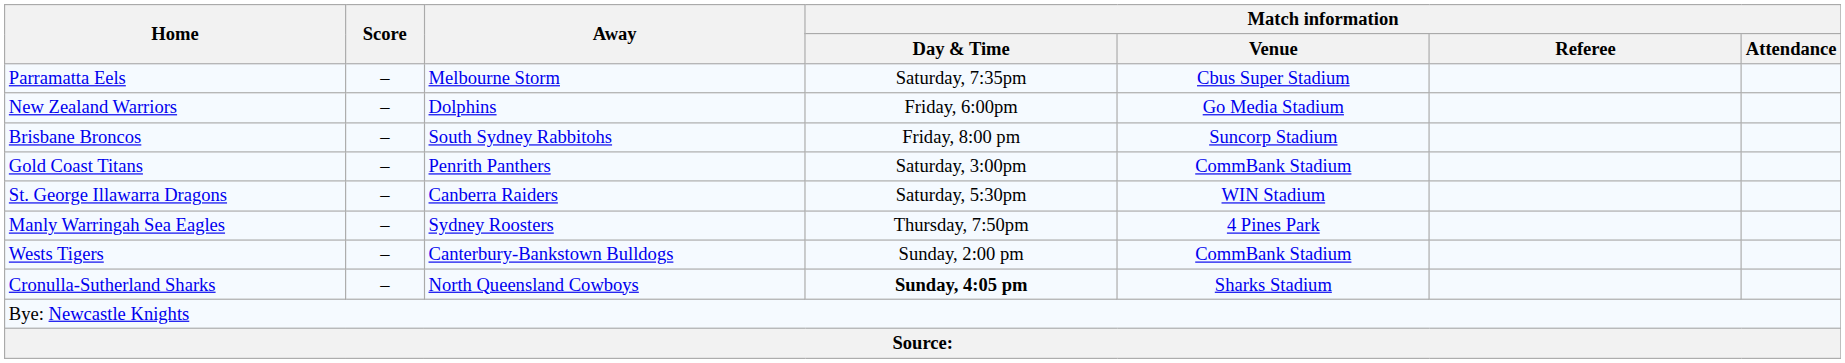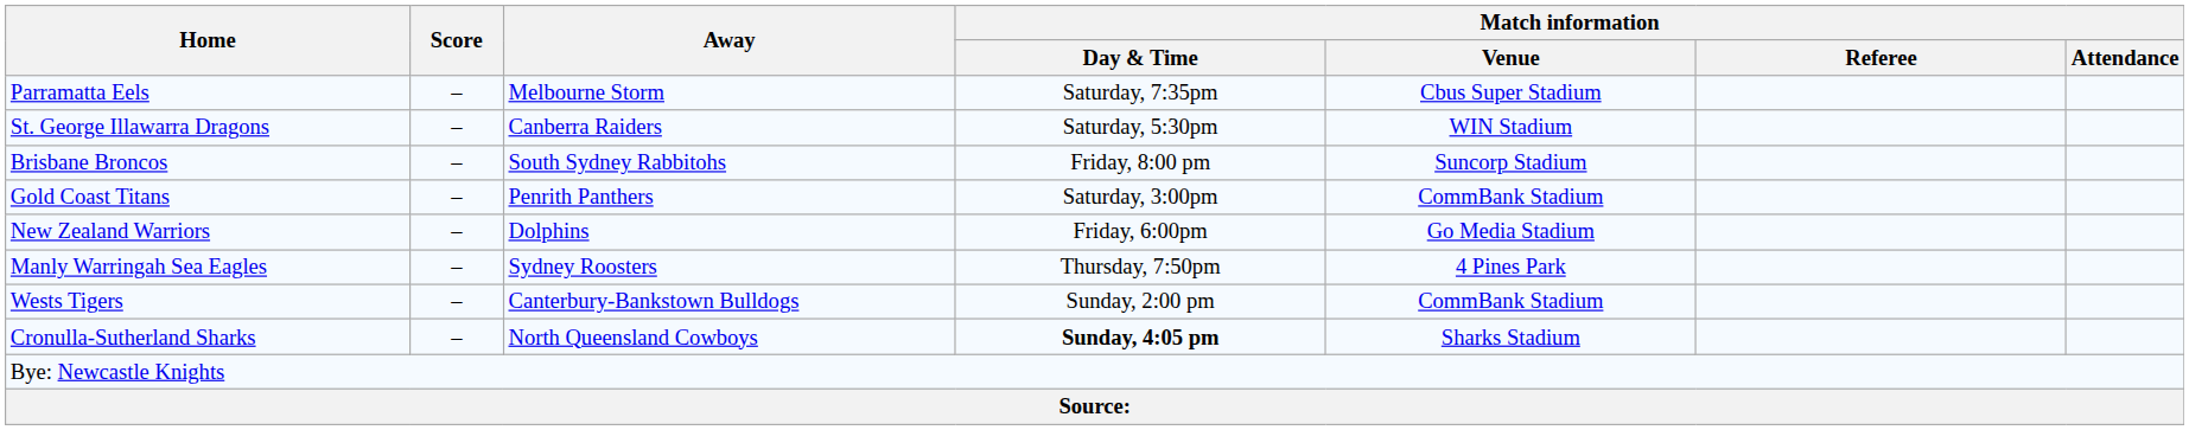 <table class="wikitable" style="border-collapse:collapse; text-align:center; width:100%;">
 <tr style="text-align:center; background:#f5faff;"  style="background:#c1d8ff;">
 <th rowspan="2">Home</th>
 <th rowspan="2">Score</th>
 <th rowspan="2">Away</th>
 <th colspan="4">Match information</th>
 </tr>
 <tr>
 <th width="17%">Day & Time</th>
 <th width="17%">Venue</th>
 <th width="17%">Referee</th>
 <th width="5%">Attendance</th>
 </tr>
 <tr style="text-align:center; background:#f5faff;">
 <td align="left"> <a href='#'>Parramatta Eels</a></td>
 <td>–</td>
 <td align="left"> <a href='#'>Melbourne Storm</a></td>
 <td>Saturday, 7:35pm</td>
 <td><a href='#'>Cbus Super Stadium</a></td>
 <td></td>
 <td></td>
 </tr>
 <tr style="text-align:center; background:#f5faff;">
-<td align="left"> <a href='#'>New Zealand Warriors</a></td>
+<td align="left"> <a href='#'>St. George Illawarra Dragons</a></td>
 <td>–</td>
-<td align="left"> <a href='#'>Dolphins</a></td>
-<td>Friday, 6:00pm</td>
-<td><a href='#'>Go Media Stadium</a></td>
+<td align="left"> <a href='#'>Canberra Raiders</a></td>
+<td>Saturday, 5:30pm</td>
+<td><a href='#'>WIN Stadium</a></td>
 <td></td>
 <td></td>
 </tr>
 <tr style="text-align:center; background:#f5faff;">
 <td align="left"> <a href='#'>Brisbane Broncos</a></td>
 <td>–</td>
 <td align="left"> <a href='#'>South Sydney Rabbitohs</a></td>
 <td>Friday, 8:00 pm</td>
 <td><a href='#'>Suncorp Stadium</a></td>
 <td></td>
 <td></td>
 </tr>
 <tr style="text-align:center; background:#f5faff;">
 <td align="left"> <a href='#'>Gold Coast Titans</a></td>
 <td>–</td>
 <td align="left"> <a href='#'>Penrith Panthers</a></td>
 <td>Saturday, 3:00pm</td>
 <td><a href='#'>CommBank Stadium</a></td>
 <td></td>
 <td></td>
 </tr>
 <tr style="text-align:center; background:#f5faff;">
-<td align="left"> <a href='#'>St. George Illawarra Dragons</a></td>
+<td align="left"> <a href='#'>New Zealand Warriors</a></td>
 <td>–</td>
-<td align="left"> <a href='#'>Canberra Raiders</a></td>
-<td>Saturday, 5:30pm</td>
-<td><a href='#'>WIN Stadium</a></td>
+<td align="left"> <a href='#'>Dolphins</a></td>
+<td>Friday, 6:00pm</td>
+<td><a href='#'>Go Media Stadium</a></td>
 <td></td>
 <td></td>
 </tr>
 <tr style="text-align:center; background:#f5faff;">
 <td align="left"> <a href='#'>Manly Warringah Sea Eagles</a></td>
 <td>–</td>
 <td align="left"> <a href='#'>Sydney Roosters</a></td>
 <td>Thursday, 7:50pm</td>
 <td><a href='#'>4 Pines Park</a></td>
 <td></td>
 <td></td>
 </tr>
 <tr style="text-align:center; background:#f5faff;">
 <td align="left"> <a href='#'>Wests Tigers</a></td>
 <td>–</td>
 <td align="left"> <a href='#'>Canterbury-Bankstown Bulldogs</a></td>
 <td>Sunday, 2:00 pm</td>
 <td><a href='#'>CommBank Stadium</a></td>
 <td></td>
 <td></td>
 </tr>
 <tr style="text-align:center; background:#f5faff;">
 <td align="left"> <a href='#'>Cronulla-Sutherland Sharks</a></td>
 <td>–</td>
 <td align="left"> <a href='#'>North Queensland Cowboys</a></td>
 <td><strong>Sunday, 4:05 pm</strong></td>
 <td><a href='#'>Sharks Stadium</a></td>
 <td></td>
 <td></td>
 </tr>
 <tr style="text-align:center; background:#f5faff;">
 <td colspan="7" align="left">Bye:  <a href='#'>Newcastle Knights</a></td>
 </tr>
 <tr>
 <th colspan="7" align="left">Source:</th>
 </tr>
 </table>
